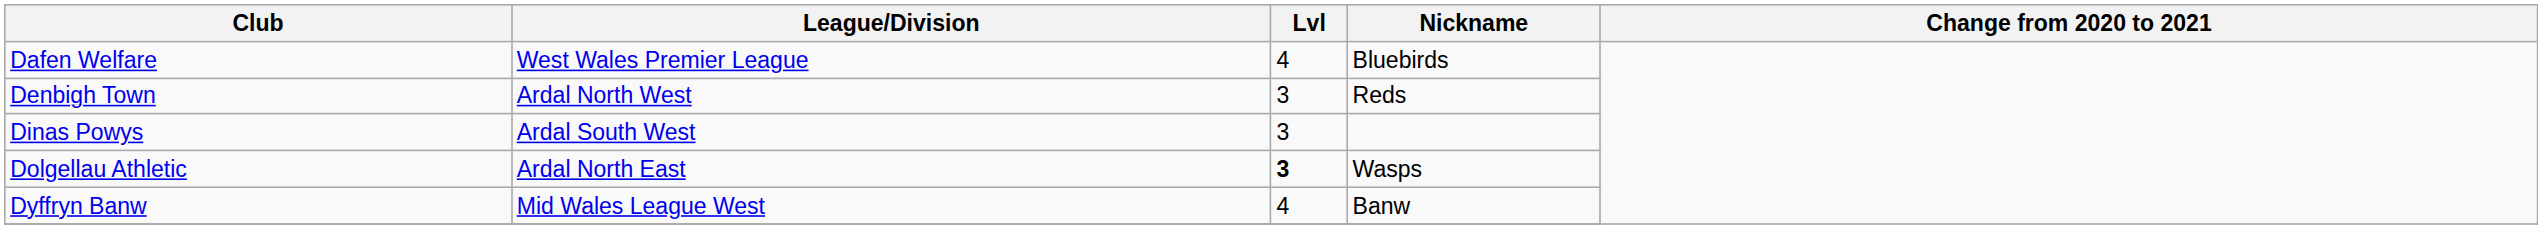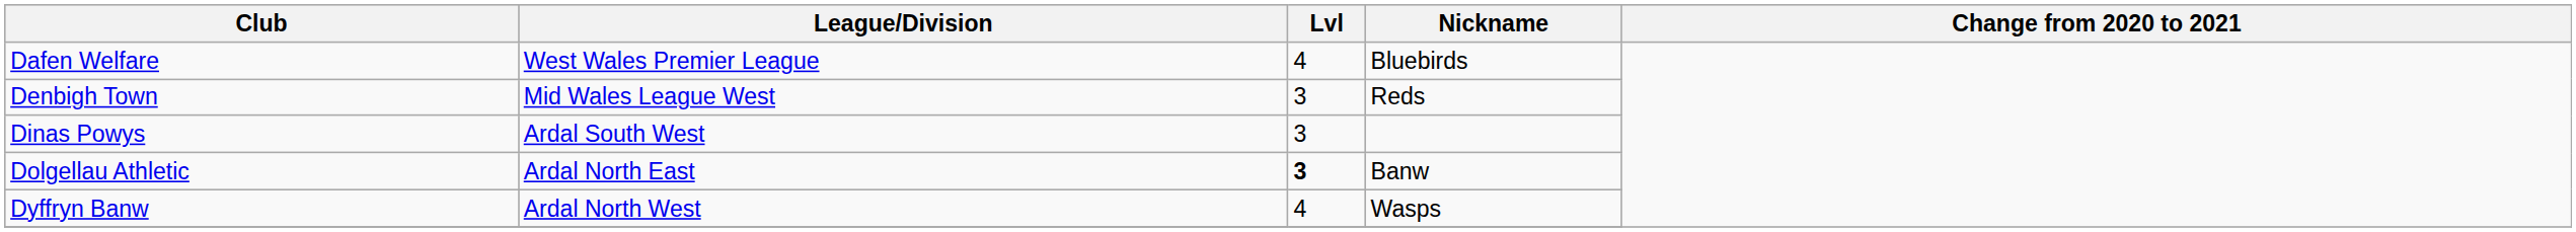 <table class="wikitable sortable" width=100% style="font-size:90%">
 <tr>
 <th width=20%>Club</th>
 <th width=30%>League/Division</th>
 <th width=3%>Lvl</th>
 <th width=10%>Nickname</th>
 <th width=37%>Change from 2020 to 2021</th>
 </tr>
 <tr>
 <td><a href='#'>Dafen Welfare</a></td>
 <td><a href='#'>West Wales Premier League</a></td>
 <td>4</td>
 <td>Bluebirds</td>
 </tr>
 <tr>
 <td><a href='#'>Denbigh Town</a></td>
-<td><a href='#'>Ardal North West</a></td>
+<td><a href='#'>Mid Wales League West</a></td>
 <td>3</td>
 <td>Reds</td>
 </tr>
 <tr>
 <td><a href='#'>Dinas Powys</a></td>
 <td><a href='#'>Ardal South West</a></td>
 <td>3</td>
 <td></td>
 </tr>
 <tr>
 <td><a href='#'>Dolgellau Athletic</a></td>
 <td><a href='#'>Ardal North East</a></td>
 <td><strong>3</strong></td>
-<td>Wasps</td>
+<td>Banw</td>
 </tr>
 <tr>
 <td><a href='#'>Dyffryn Banw</a></td>
-<td><a href='#'>Mid Wales League West</a></td>
+<td><a href='#'>Ardal North West</a></td>
 <td>4</td>
-<td>Banw</td>
+<td>Wasps</td>
 </tr>
 <tr>
 </tr>
 </table>
